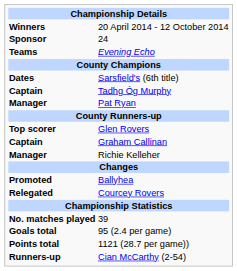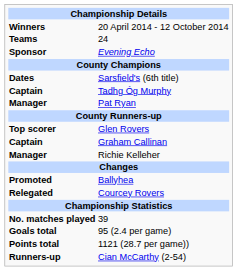 <table class="infobox" style="font-size: 90%;">
 <tr>
 <th style="background: #BFD7FF; text-align: center" colspan=3>Championship Details</th>
 </tr>
 <tr>
 <td><strong>Winners</strong></td>
 <td colspan=2>20 April 2014 - 12 October 2014</td>
 </tr>
 <tr>
-<td><strong>Sponsor</strong></td>
+<td><strong>Teams</strong></td>
 <td colspan=2>24</td>
 </tr>
 <tr>
-<td><strong>Teams</strong></td>
+<td><strong>Sponsor</strong></td>
 <td colspan=2><em><a href='#'>Evening Echo</a></em></td>
 </tr>
 <tr>
 <th style="background: #BFD7FF; text-align: center" colspan=3>County Champions</th>
 </tr>
 <tr>
 <td><strong>Dates</strong></td>
 <td colspan=2><a href='#'>Sarsfield's</a> (6th title)</td>
 </tr>
 <tr>
 <td><strong>Captain</strong></td>
 <td colspan=2><a href='#'>Tadhg Óg Murphy</a></td>
 </tr>
 <tr>
 <td><strong>Manager</strong></td>
 <td colspan=2><a href='#'>Pat Ryan</a></td>
 </tr>
 <tr>
 <th style="background: #BFD7FF; text-align: center" colspan=3>County Runners-up</th>
 </tr>
 <tr>
 <td><strong>Top scorer</strong></td>
 <td colspan=2><a href='#'>Glen Rovers</a></td>
 </tr>
 <tr>
 <td><strong>Captain</strong></td>
 <td colspan=2><a href='#'>Graham Callinan</a></td>
 </tr>
 <tr>
 <td><strong>Manager</strong></td>
 <td colspan=2>Richie Kelleher</td>
 </tr>
 <tr>
 <th style="background: #BFD7FF; text-align: center" colspan=3>Changes</th>
 </tr>
 <tr>
 <td><strong>Promoted</strong></td>
 <td colspan=2><a href='#'>Ballyhea</a></td>
 </tr>
 <tr>
 <td><strong>Relegated</strong></td>
 <td colspan=2><a href='#'>Courcey Rovers</a></td>
 </tr>
 <tr>
 <th style="background: #BFD7FF; text-align: center" colspan=4>Championship Statistics</th>
 </tr>
 <tr>
 <td><strong>No. matches played</strong></td>
 <td colspan=2>39</td>
 </tr>
 <tr>
 <td><strong>Goals total</strong></td>
 <td colspan=2>95 (2.4 per game)</td>
 </tr>
 <tr>
 <td><strong>Points total</strong></td>
 <td colspan=2>1121 (28.7 per game))</td>
 </tr>
 <tr>
 <td><strong>Runners-up</strong></td>
 <td colspan=2><a href='#'>Cian McCarthy</a> (2-54)</td>
 </tr>
 </table>
